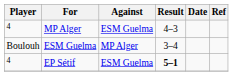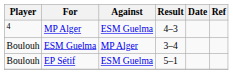 <table class="wikitable" style="font-size: 95%;">
 <tr>
 <th>Player</th>
 <th>For</th>
 <th>Against</th>
 <th style="text-align:center">Result</th>
 <th>Date</th>
 <th>Ref</th>
 </tr>
 <tr>
 <td> <sup>4</sup></td>
 <td><a href='#'>MP Alger</a></td>
 <td><a href='#'>ESM Guelma</a></td>
 <td style="text-align:center;">4–3</td>
 <td></td>
 <td></td>
 </tr>
 <tr>
 <td> Boulouh</td>
 <td><a href='#'>ESM Guelma</a></td>
 <td><a href='#'>MP Alger</a></td>
 <td style="text-align:center;">3–4</td>
 <td></td>
 <td></td>
 </tr>
 <tr>
-<td> <sup>4</sup></td>
+<td> Boulouh</td>
 <td><a href='#'>EP Sétif</a></td>
 <td><a href='#'>ESM Guelma</a></td>
-<td style="text-align:center;"><strong>5–1</strong></td>
+<td style="text-align:center;">5–1</td>
 <td></td>
 <td></td>
 </tr>
 <tr>
 </tr>
 </table>
